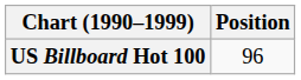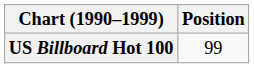 <table class="wikitable plainrowheaders">
 <tr>
 <th>Chart (1990–1999)</th>
 <th>Position</th>
 </tr>
 <tr>
 <th scope="row">US <em>Billboard</em> Hot 100</th>
-<td align="center">96</td>
+<td align="center">99</td>
 </tr>
 </table>
